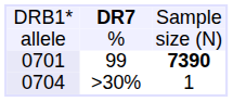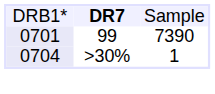 <table border="0" cellspacing="0" cellpadding="0" align="center" style="text-align:center; background:#ffffff; margin-right: 1em; border:2px #e0e0ff solid;">
 <tr style="background:#f0f0ff">
 <td style="width:60px">DRB1*</td>
 <td style="width:60px"><strong>DR7</strong></td>
 <td style="width:60px">Sample</td>
 </tr>
-<tr style="background:#f0f0ff">
-<td>allele</td>
-<td>%</td>
-<td>size (N)</td>
-</tr>
 <tr>
 <td style = "background:#e8e8f8">0701</td>
 <td>99</td>
-<td><strong>7390</strong></td>
+<td>7390</td>
 </tr>
 <tr>
 <td style = "background:#e8e8f8">0704</td>
 <td>>30%</td>
 <td>1</td>
 </tr>
 <tr>
 </tr>
 </table>
